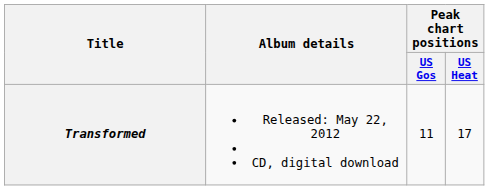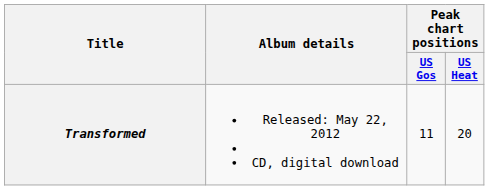 <table class="wikitable plainrowheaders" style="text-align:center;">
 <tr>
 <th scope="col" rowspan="2" style="width:16em;">Title</th>
 <th scope="col" rowspan="2" style="width:16em;">Album details</th>
 <th scope="col" colspan="2">Peak chart positions</th>
 </tr>
 <tr>
 <th style="width:3em; font-size:90%"><a href='#'>US<br>Gos</a></th>
 <th style="width:3em; font-size:90%"><a href='#'>US<br>Heat</a></th>
 </tr>
 <tr>
 <th scope="row"><em>Transformed</em></th>
 <td><br><ul><li>Released: May 22, 2012</li><li></li><li>CD, digital download</li></ul></td>
 <td>11</td>
-<td>17</td>
+<td>20</td>
 </tr>
 </table>
